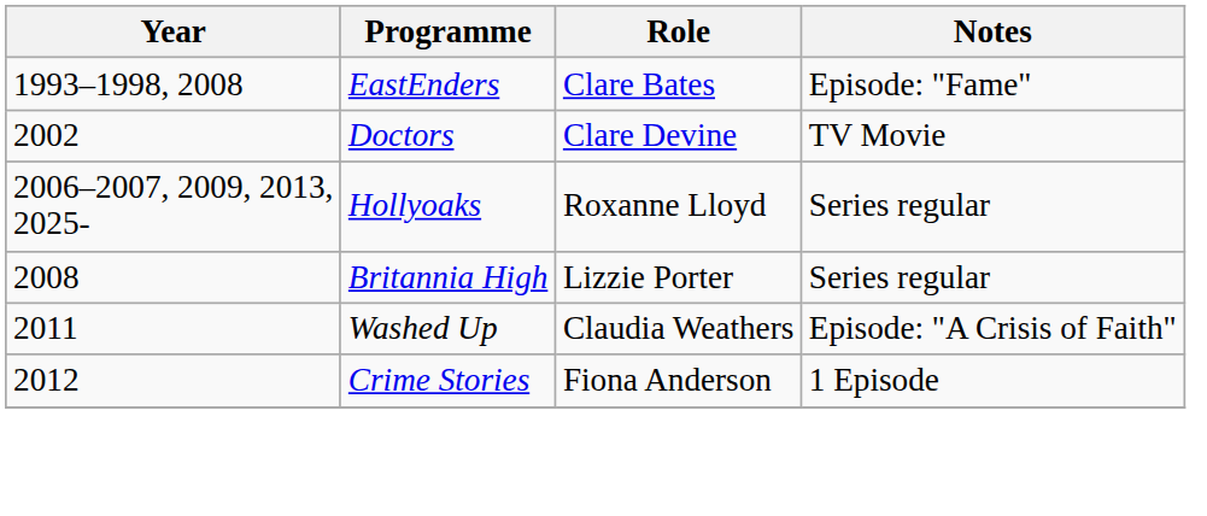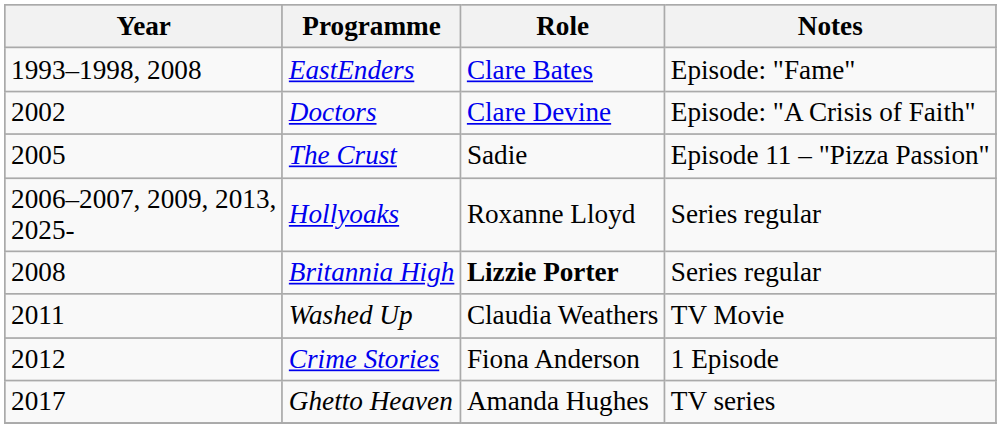 <table class="wikitable">
 <tr>
 <th>Year</th>
 <th>Programme</th>
 <th>Role</th>
 <th>Notes</th>
 </tr>
 <tr>
 <td>1993–1998, 2008</td>
 <td><em><a href='#'>EastEnders</a></em></td>
 <td><a href='#'>Clare Bates</a></td>
 <td>Episode: "Fame"</td>
 </tr>
 <tr>
 <td>2002</td>
 <td><em><a href='#'>Doctors</a></em></td>
 <td><a href='#'>Clare Devine</a></td>
-<td>TV Movie</td>
+<td>Episode: "A Crisis of Faith"</td>
+</tr>
+<tr>
+<td>2005</td>
+<td><em><a href='#'>The Crust</a></em></td>
+<td>Sadie</td>
+<td>Episode 11 – "Pizza Passion"</td>
 </tr>
 <tr>
 <td>2006–2007, 2009, 2013,<br>2025-</td>
 <td><em><a href='#'>Hollyoaks</a></em></td>
 <td>Roxanne Lloyd</td>
 <td>Series regular</td>
 </tr>
 <tr>
 <td>2008</td>
 <td><em><a href='#'>Britannia High</a></em></td>
-<td>Lizzie Porter</td>
+<td><strong>Lizzie Porter</strong></td>
 <td>Series regular</td>
 </tr>
 <tr>
 <td>2011</td>
 <td><em>Washed Up</em></td>
 <td>Claudia Weathers</td>
-<td>Episode: "A Crisis of Faith"</td>
+<td>TV Movie</td>
 </tr>
 <tr>
 <td>2012</td>
 <td><em><a href='#'>Crime Stories</a></em></td>
 <td>Fiona Anderson</td>
 <td>1 Episode</td>
 </tr>
 <tr>
+<td>2017</td>
+<td><em>Ghetto Heaven</em></td>
+<td>Amanda Hughes</td>
+<td>TV series</td>
+</tr>
+<tr>
 </tr>
 </table>
